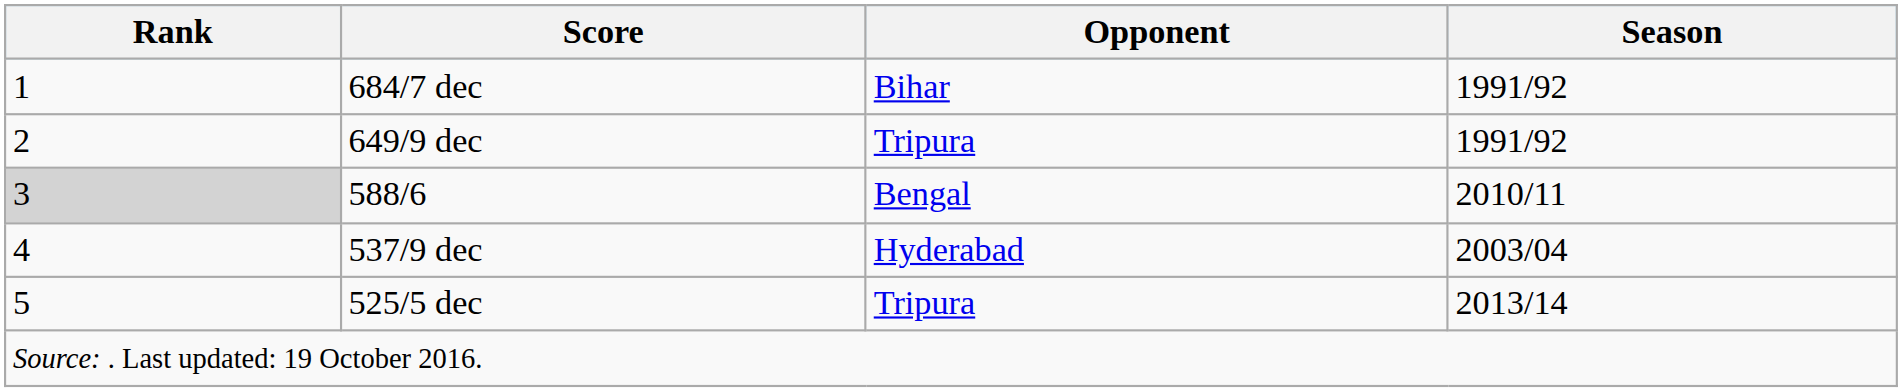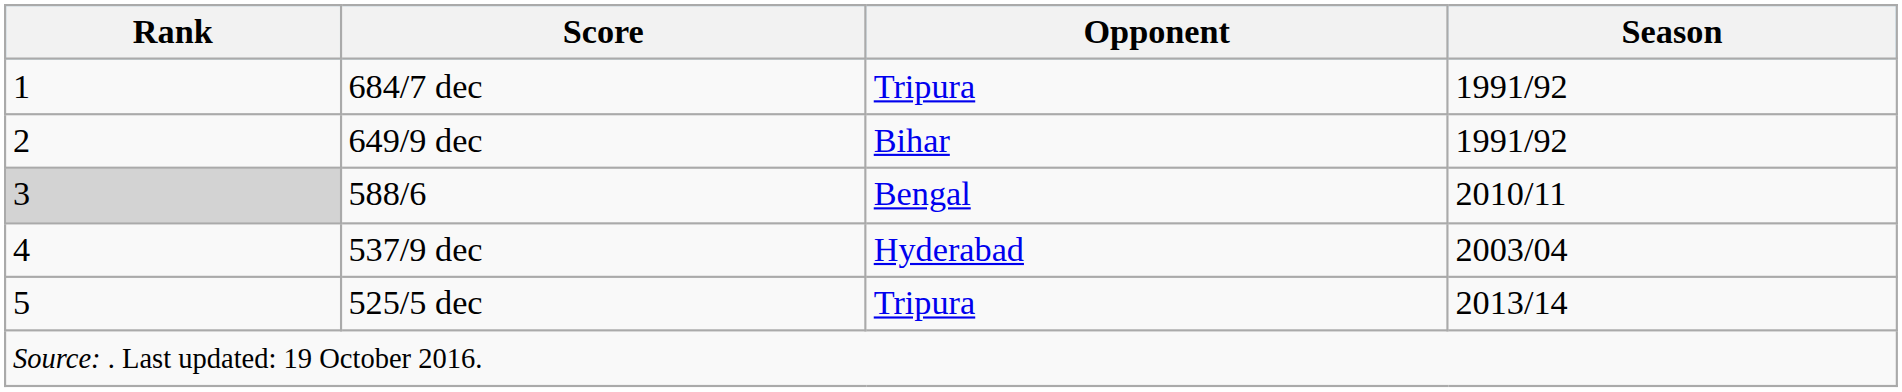 <table class="wikitable" width=70%>
 <tr bgcolor=#87cef>
 <th>Rank</th>
 <th>Score</th>
 <th>Opponent</th>
 <th>Season</th>
 </tr>
 <tr>
 <td>1</td>
 <td>684/7 dec</td>
-<td><a href='#'>Bihar</a></td>
+<td><a href='#'>Tripura</a></td>
 <td>1991/92</td>
 </tr>
 <tr>
 <td>2</td>
 <td>649/9 dec</td>
-<td><a href='#'>Tripura</a></td>
+<td><a href='#'>Bihar</a></td>
 <td>1991/92</td>
 </tr>
 <tr>
 <td style="background: lightgrey;">3</td>
 <td>588/6</td>
 <td><a href='#'>Bengal</a></td>
 <td>2010/11</td>
 </tr>
 <tr>
 <td>4</td>
 <td>537/9 dec</td>
 <td><a href='#'>Hyderabad</a></td>
 <td>2003/04</td>
 </tr>
 <tr>
 <td>5</td>
 <td>525/5 dec</td>
 <td><a href='#'>Tripura</a></td>
 <td>2013/14</td>
 </tr>
 <tr>
 <td colspan=4><small><em>Source: </em>. Last updated: 19 October 2016.</small></td>
 </tr>
 </table>
